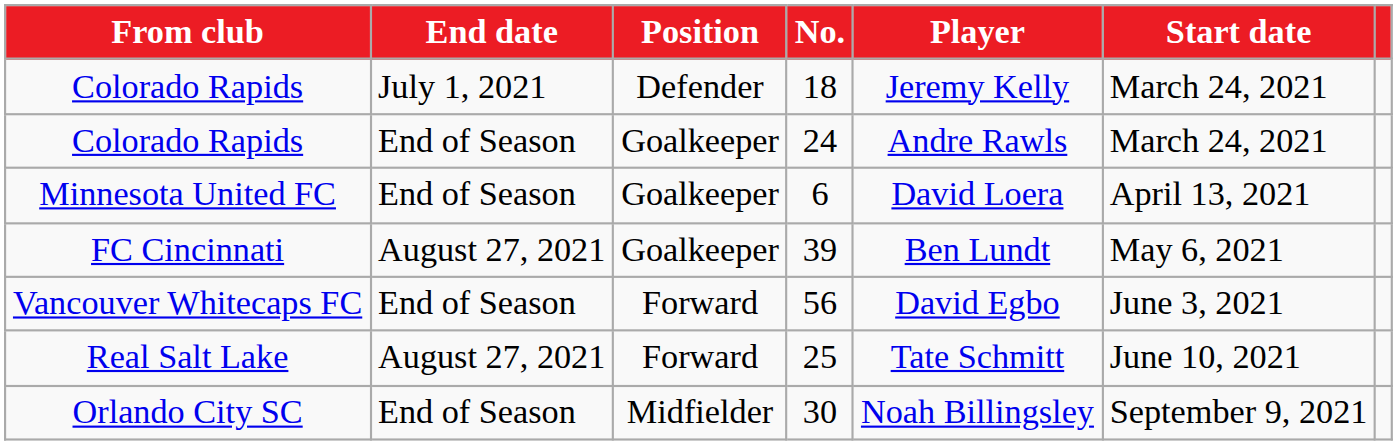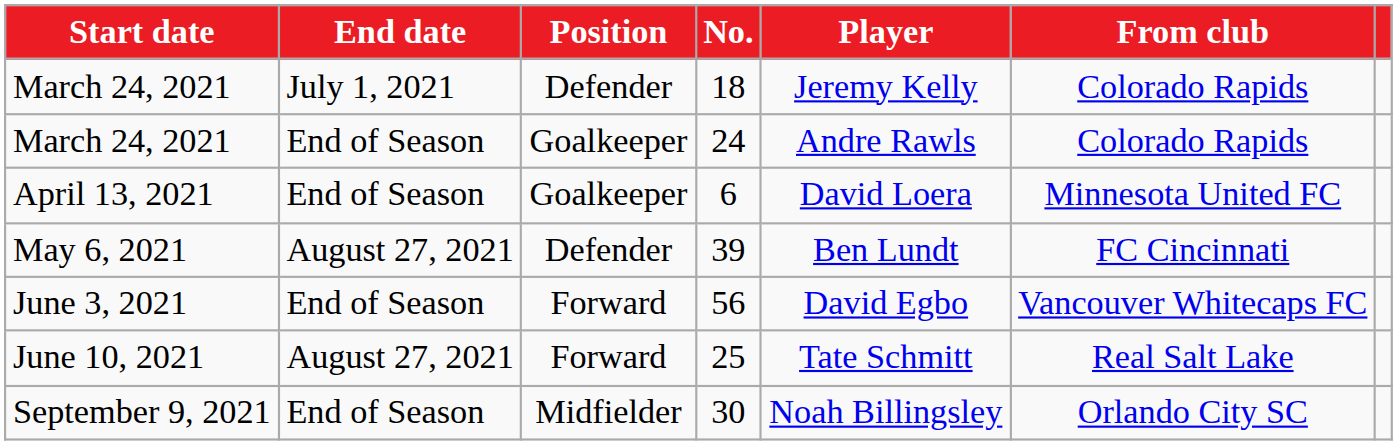 <table class="wikitable">
 <tr>
-<th style="background:#EC1C24; color:white;"><strong>From club</strong></th>
+<th style="background:#EC1C24; color:white;"><strong>Start date</strong></th>
 <th style="background:#EC1C24; color:white;"><strong>End date</strong></th>
 <th style="background:#EC1C24; color:white;"><strong>Position</strong></th>
 <th style="background:#EC1C24; color:white;"><strong>No.</strong></th>
 <th style="background:#EC1C24; color:white;"><strong>Player</strong></th>
-<th style="background:#EC1C24; color:white;"><strong>Start date</strong></th>
+<th style="background:#EC1C24; color:white;"><strong>From club</strong></th>
 <th style="background:#EC1C24; color:white;"><strong></strong></th>
 </tr>
 <tr>
-<td style="text-align:center;"> <a href='#'>Colorado Rapids</a></td>
+<td>March 24, 2021</td>
 <td>July 1, 2021</td>
 <td style="text-align:center;">Defender</td>
 <td style="text-align:center;">18</td>
 <td style="text-align:center;"> <a href='#'>Jeremy Kelly</a></td>
-<td>March 24, 2021</td>
+<td style="text-align:center;"> <a href='#'>Colorado Rapids</a></td>
 <td style="text-align:center;"></td>
 </tr>
 <tr>
-<td style="text-align:center;"> <a href='#'>Colorado Rapids</a></td>
+<td>March 24, 2021</td>
 <td>End of Season</td>
 <td style="text-align:center;">Goalkeeper</td>
 <td style="text-align:center;">24</td>
 <td style="text-align:center;"> <a href='#'>Andre Rawls</a></td>
-<td>March 24, 2021</td>
+<td style="text-align:center;"> <a href='#'>Colorado Rapids</a></td>
 <td style="text-align:center;"></td>
 </tr>
 <tr>
-<td style="text-align:center;"> <a href='#'>Minnesota United FC</a></td>
+<td>April 13, 2021</td>
 <td>End of Season</td>
 <td style="text-align:center;">Goalkeeper</td>
 <td style="text-align:center;">6</td>
 <td style="text-align:center;"> <a href='#'>David Loera</a></td>
-<td>April 13, 2021</td>
+<td style="text-align:center;"> <a href='#'>Minnesota United FC</a></td>
 <td style="text-align:center;"></td>
 </tr>
 <tr>
-<td style="text-align:center;"> <a href='#'>FC Cincinnati</a></td>
+<td>May 6, 2021</td>
 <td>August 27, 2021</td>
-<td style="text-align:center;">Goalkeeper</td>
+<td style="text-align:center;">Defender</td>
 <td style="text-align:center;">39</td>
 <td style="text-align:center;"> <a href='#'>Ben Lundt</a></td>
-<td>May 6, 2021</td>
+<td style="text-align:center;"> <a href='#'>FC Cincinnati</a></td>
 <td style="text-align:center;"></td>
 </tr>
 <tr>
-<td style="text-align:center;"> <a href='#'>Vancouver Whitecaps FC</a></td>
+<td>June 3, 2021</td>
 <td>End of Season</td>
 <td style="text-align:center;">Forward</td>
 <td style="text-align:center;">56</td>
 <td style="text-align:center;"> <a href='#'>David Egbo</a></td>
-<td>June 3, 2021</td>
+<td style="text-align:center;"> <a href='#'>Vancouver Whitecaps FC</a></td>
 <td style="text-align:center;"></td>
 </tr>
 <tr>
-<td style="text-align:center;"> <a href='#'>Real Salt Lake</a></td>
+<td>June 10, 2021</td>
 <td>August 27, 2021</td>
 <td style="text-align:center;">Forward</td>
 <td style="text-align:center;">25</td>
 <td style="text-align:center;"> <a href='#'>Tate Schmitt</a></td>
-<td>June 10, 2021</td>
+<td style="text-align:center;"> <a href='#'>Real Salt Lake</a></td>
 <td style="text-align:center;"></td>
 </tr>
 <tr>
-<td style="text-align:center;"> <a href='#'>Orlando City SC</a></td>
+<td>September 9, 2021</td>
 <td>End of Season</td>
 <td style="text-align:center;">Midfielder</td>
 <td style="text-align:center;">30</td>
 <td style="text-align:center;"> <a href='#'>Noah Billingsley</a></td>
-<td>September 9, 2021</td>
+<td style="text-align:center;"> <a href='#'>Orlando City SC</a></td>
 <td style="text-align:center;"></td>
 </tr>
 </table>
